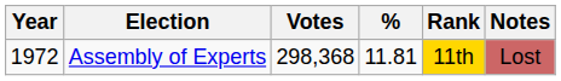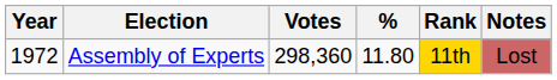 <table class="wikitable" style="text-align:center;">
 <tr>
 <th>Year</th>
 <th>Election</th>
 <th>Votes</th>
 <th>%</th>
 <th>Rank</th>
 <th>Notes</th>
 </tr>
 <tr>
 <td>1972</td>
 <td><a href='#'>Assembly of Experts</a></td>
-<td>298,368</td>
-<td>11.81</td>
+<td>298,360</td>
+<td>11.80</td>
 <td style="background: gold;">11th</td>
 <td style="background-color:#C66">Lost</td>
 </tr>
 </table>
